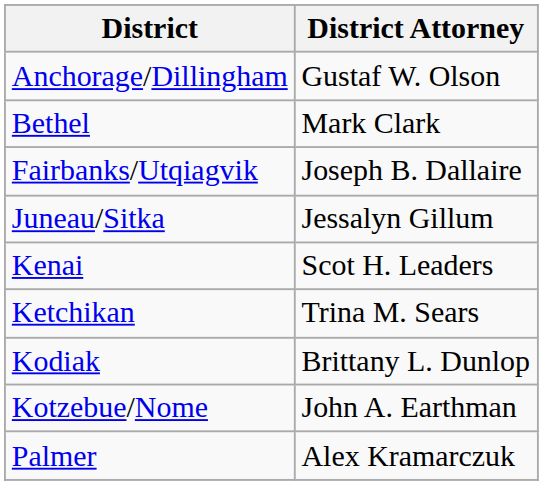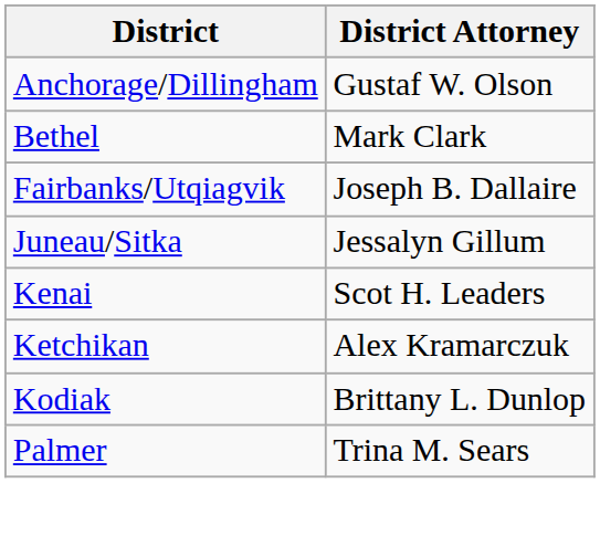 <table class="wikitable">
 <tr>
 <th>District</th>
 <th>District Attorney</th>
 </tr>
 <tr>
 <td><a href='#'>Anchorage</a>/<a href='#'>Dillingham</a></td>
 <td>Gustaf W. Olson</td>
 </tr>
 <tr>
 <td><a href='#'>Bethel</a></td>
 <td>Mark Clark</td>
 </tr>
 <tr>
 <td><a href='#'>Fairbanks</a>/<a href='#'>Utqiagvik</a></td>
 <td>Joseph B. Dallaire</td>
 </tr>
 <tr>
 <td><a href='#'>Juneau</a>/<a href='#'>Sitka</a></td>
 <td>Jessalyn Gillum</td>
 </tr>
 <tr>
 <td><a href='#'>Kenai</a></td>
 <td>Scot H. Leaders</td>
 </tr>
 <tr>
 <td><a href='#'>Ketchikan</a></td>
-<td>Trina M. Sears</td>
+<td>Alex Kramarczuk</td>
 </tr>
 <tr>
 <td><a href='#'>Kodiak</a></td>
 <td>Brittany L. Dunlop</td>
 </tr>
 <tr>
-<td><a href='#'>Kotzebue</a>/<a href='#'>Nome</a></td>
-<td>John A. Earthman</td>
-</tr>
-<tr>
 <td><a href='#'>Palmer</a></td>
-<td>Alex Kramarczuk</td>
+<td>Trina M. Sears</td>
 </tr>
 </table>
